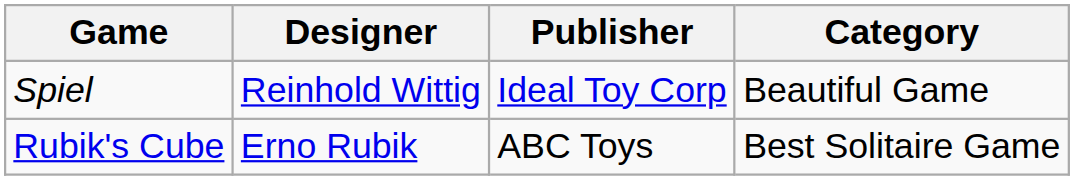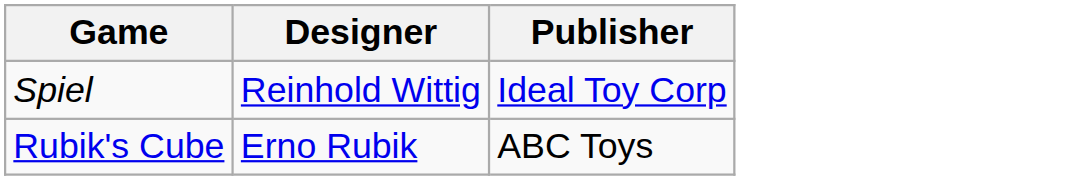 <table class="wikitable">
 <tr>
 <th>Game</th>
 <th>Designer</th>
 <th>Publisher</th>
-<th>Category</th>
 </tr>
 <tr>
 <td><em>Spiel</em></td>
 <td><a href='#'>Reinhold Wittig</a></td>
 <td><a href='#'>Ideal Toy Corp</a></td>
-<td>Beautiful Game</td>
 </tr>
 <tr>
 <td><a href='#'>Rubik's Cube</a></td>
 <td><a href='#'>Erno Rubik</a></td>
 <td>ABC Toys</td>
-<td>Best Solitaire Game</td>
 </tr>
 </table>
